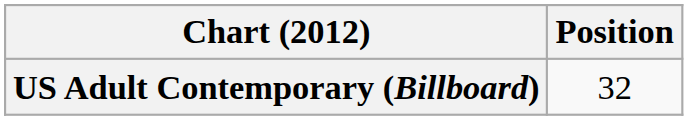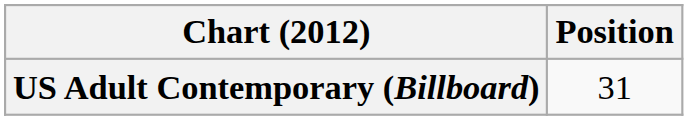 <table class="wikitable sortable plainrowheaders" style="text-align:center">
 <tr>
 <th scope="col">Chart (2012)</th>
 <th>Position</th>
 </tr>
 <tr>
 <th scope="row">US Adult Contemporary (<em>Billboard</em>)</th>
-<td style="text-align:center;">32</td>
+<td style="text-align:center;">31</td>
 </tr>
 </table>
